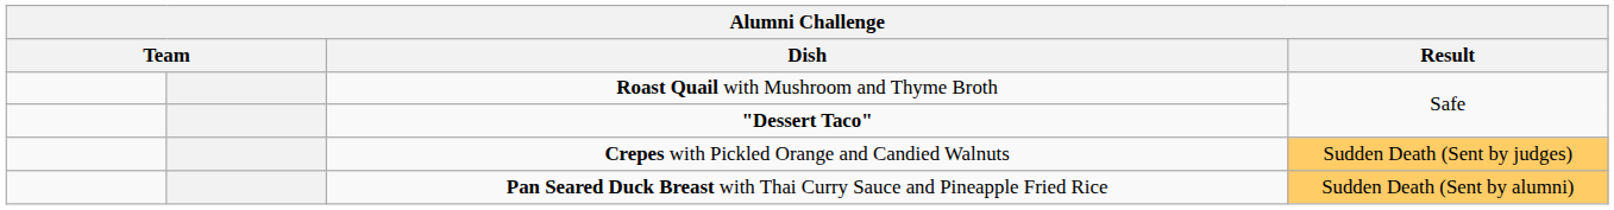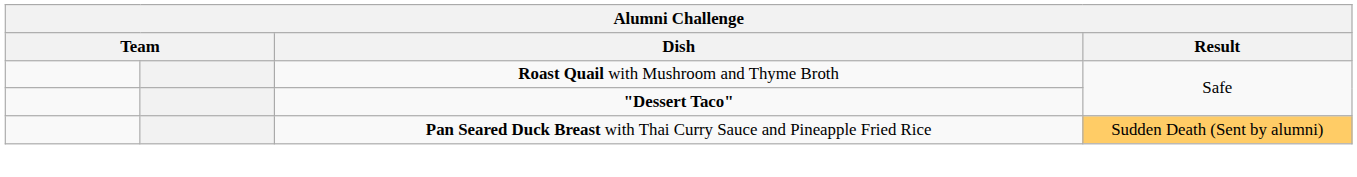 <table class="wikitable plainrowheaders" style="margin: 1em auto; text-align:center; font-size:90%; width:80em;">
 <tr>
 <th colspan="4" >Alumni Challenge</th>
 </tr>
 <tr>
 <th style="width:20%;" colspan="2">Team</th>
 <th style="width:60%;">Dish</th>
 <th style="width:20%;">Result</th>
 </tr>
 <tr>
 <td></td>
 <th style="text-align:centre"></th>
 <td><strong>Roast Quail</strong> with Mushroom and Thyme Broth</td>
 <td rowspan="2">Safe</td>
 </tr>
 <tr>
 <td></td>
 <th style="text-align:centre"></th>
 <td><strong>"Dessert Taco"</strong></td>
 </tr>
 <tr>
 <td></td>
 <th style="text-align:centre"></th>
-<td><strong>Crepes</strong> with Pickled Orange and Candied Walnuts</td>
-<td bgcolor="FFCC66">Sudden Death (Sent by judges)</td>
-</tr>
-<tr>
-<td></td>
-<th style="text-align:centre"></th>
 <td><strong>Pan Seared Duck Breast</strong> with Thai Curry Sauce and Pineapple Fried Rice</td>
 <td bgcolor="FFCC66">Sudden Death (Sent by alumni)</td>
 </tr>
 </table>
